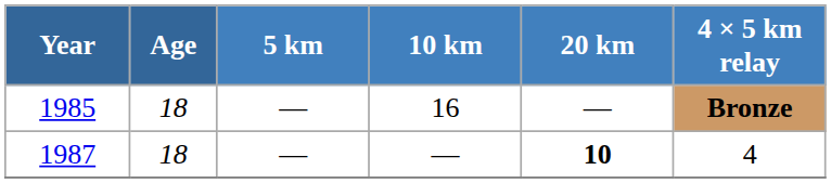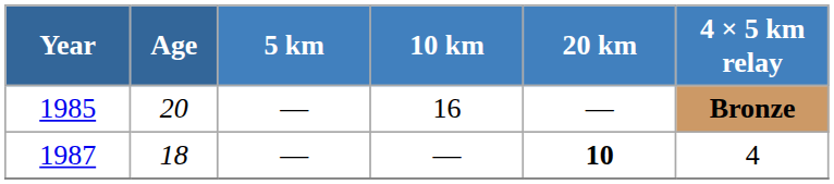 <table class="wikitable" style="font-size:95%; text-align:center; border:grey solid 1px; border-collapse:collapse; background:#ffffff;">
 <tr>
 <th style="background-color:#369; color:white; width:60px;"> Year </th>
 <th style="background-color:#369; color:white; width:40px;"> Age </th>
 <th style="background-color:#4180be; color:white; width:75px;"> 5 km </th>
 <th style="background-color:#4180be; color:white; width:75px;"> 10 km </th>
 <th style="background-color:#4180be; color:white; width:75px;"> 20 km </th>
 <th style="background-color:#4180be; color:white; width:75px;"> 4 × 5 km <br> relay </th>
 </tr>
 <tr>
 <td><a href='#'>1985</a></td>
-<td><em>18</em></td>
+<td><em>20</em></td>
 <td>—</td>
 <td>16</td>
 <td>—</td>
 <td bgcolor="cc9966"><strong>Bronze</strong></td>
 </tr>
 <tr>
 <td><a href='#'>1987</a></td>
 <td><em>18</em></td>
 <td>—</td>
 <td>—</td>
 <td><strong>10</strong></td>
 <td>4</td>
 </tr>
 <tr>
 </tr>
 </table>
